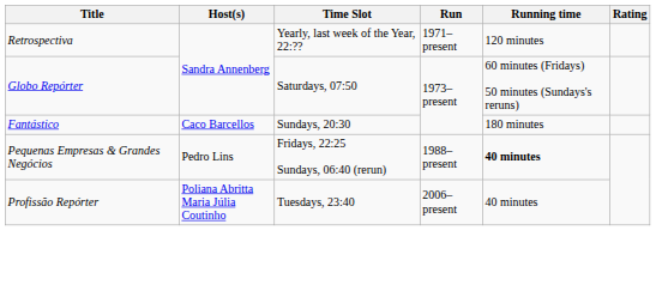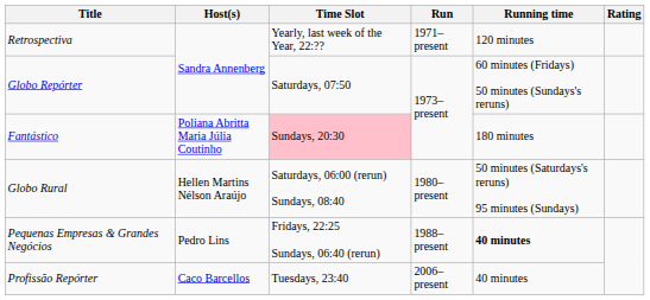 <table class="wikitable">
 <tr>
 <th>Title</th>
 <th>Host(s)</th>
 <th>Time Slot</th>
 <th>Run</th>
 <th>Running time</th>
 <th>Rating</th>
 </tr>
 <tr>
 <td><em>Retrospectiva</em></td>
 <td rowspan="2"><a href='#'>Sandra Annenberg</a></td>
 <td>Yearly, last week of the Year, 22:??</td>
 <td>1971–present</td>
 <td>120 minutes</td>
 <td></td>
 </tr>
 <tr>
 <td><em><a href='#'>Globo Repórter</a></em></td>
 <td>Saturdays, 07:50</td>
 <td rowspan="2">1973–present</td>
 <td>60 minutes (Fridays)<br><br>50 minutes (Sundays's reruns)</td>
 <td></td>
 </tr>
 <tr>
 <td><em><a href='#'>Fantástico</a></em></td>
-<td><a href='#'>Caco Barcellos</a></td>
-<td>Sundays, 20:30</td>
+<td><a href='#'>Poliana Abritta</a><br><a href='#'>Maria Júlia Coutinho</a></td>
+<td style="background: pink;">Sundays, 20:30</td>
 <td>180 minutes</td>
+<td></td>
+</tr>
+<tr>
+<td><em>Globo Rural</em></td>
+<td>Hellen Martins<br>Nélson Araújo</td>
+<td>Saturdays, 06:00 (rerun)<br><br>Sundays, 08:40</td>
+<td>1980–present</td>
+<td>50 minutes (Saturdays's reruns)<br><br>95 minutes (Sundays)</td>
 <td></td>
 </tr>
 <tr>
 <td><em>Pequenas Empresas & Grandes Negócios</em></td>
 <td>Pedro Lins</td>
 <td>Fridays, 22:25<br><br>Sundays, 06:40 (rerun)</td>
 <td>1988–present</td>
 <td><strong>40 minutes</strong></td>
 <td rowspan=2></td>
 </tr>
 <tr>
 <td><em>Profissão Repórter</em></td>
-<td><a href='#'>Poliana Abritta</a><br><a href='#'>Maria Júlia Coutinho</a></td>
+<td><a href='#'>Caco Barcellos</a></td>
 <td>Tuesdays, 23:40</td>
 <td>2006–present</td>
 <td>40 minutes</td>
 </tr>
 </table>
